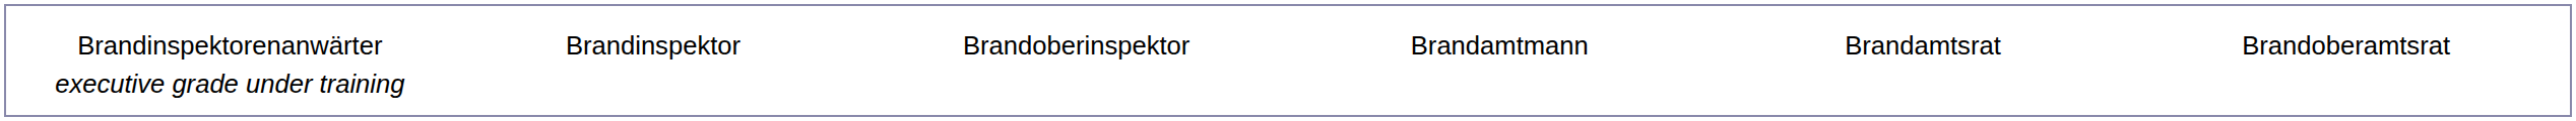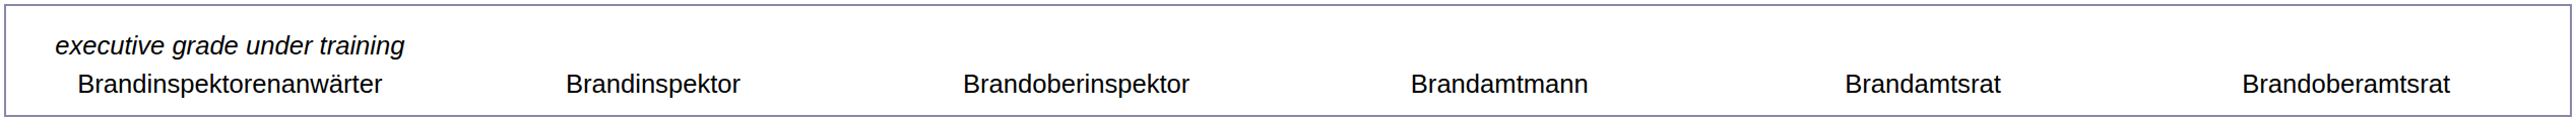 <table width="100%" style="border:1px solid #8888aa; background-color:#FFFFFF; padding:5px; font-size:80%">
 <tr align=center>
 <td style="width:14%"></td>
 <td style="width:14%"></td>
 <td style="width:14%"></td>
 <td style="width:14%"></td>
 <td style="width:14%"></td>
 <td style="width:14%"></td>
 </tr>
 <tr align=center>
+<td><em>executive grade under training</em></td>
+<td></td>
+<td></td>
+<td></td>
+<td></td>
+<td></td>
+</tr>
+<tr align=center>
 <td>Brandinspektorenanwärter</td>
 <td>Brandinspektor</td>
 <td>Brandoberinspektor</td>
 <td>Brandamtmann</td>
 <td>Brandamtsrat</td>
 <td>Brandoberamtsrat</td>
 </tr>
-<tr align=center>
-<td><em>executive grade under training</em></td>
-<td></td>
-<td></td>
-<td></td>
-<td></td>
-<td></td>
-</tr>
 </table>
